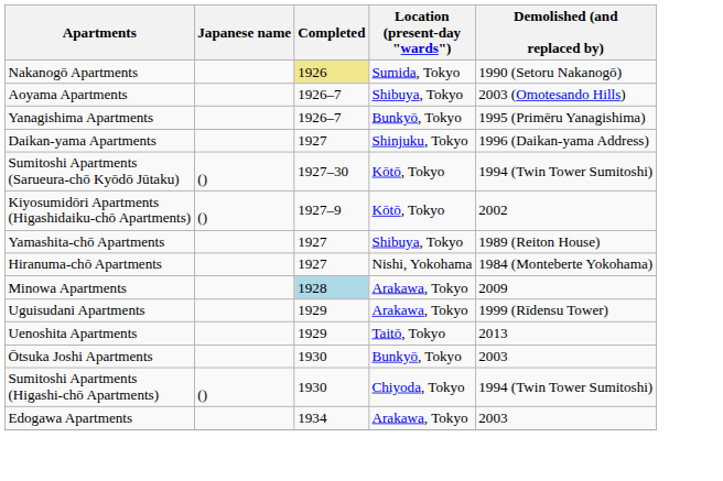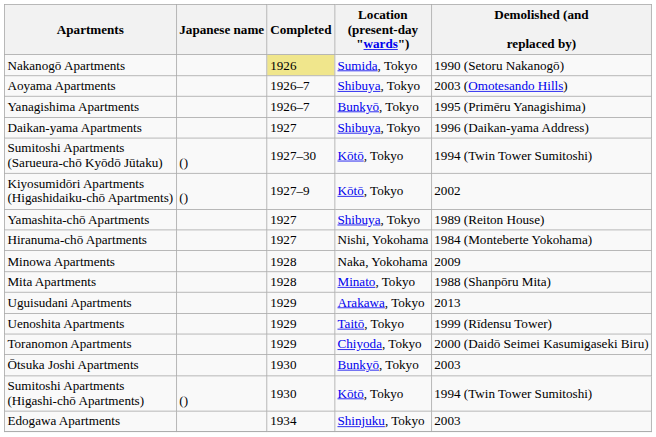 <table class="wikitable">
 <tr>
 <th>Apartments</th>
 <th>Japanese name</th>
 <th>Completed</th>
 <th>Location<br>(present-day<br>"<a href='#'>wards</a>")</th>
 <th>Demolished (and<br><br>replaced by)</th>
 </tr>
 <tr style="">
 <td>Nakanogō Apartments</td>
 <td></td>
 <td style="background: khaki;">1926</td>
 <td><a href='#'>Sumida</a>, Tokyo</td>
 <td>1990 (Setoru Nakanogō)</td>
 </tr>
 <tr>
 <td>Aoyama Apartments</td>
 <td></td>
 <td>1926–7</td>
 <td><a href='#'>Shibuya</a>, Tokyo</td>
 <td>2003 (<a href='#'>Omotesando Hills</a>)</td>
 </tr>
 <tr>
 <td>Yanagishima Apartments</td>
 <td></td>
 <td>1926–7</td>
 <td><a href='#'>Bunkyō</a>, Tokyo</td>
 <td>1995 (Primēru Yanagishima)</td>
 </tr>
 <tr>
 <td>Daikan-yama Apartments</td>
 <td></td>
 <td>1927</td>
-<td><a href='#'>Shinjuku</a>, Tokyo</td>
+<td><a href='#'>Shibuya</a>, Tokyo</td>
 <td>1996 (Daikan-yama Address)</td>
 </tr>
 <tr>
 <td>Sumitoshi Apartments<br>(Sarueura-chō Kyōdō Jūtaku)</td>
 <td><br>()</td>
 <td>1927–30</td>
 <td><a href='#'>Kōtō</a>, Tokyo</td>
 <td>1994 (Twin Tower Sumitoshi)</td>
 </tr>
 <tr>
 <td>Kiyosumidōri Apartments<br>(Higashidaiku-chō Apartments)</td>
 <td><br>()</td>
 <td>1927–9</td>
 <td><a href='#'>Kōtō</a>, Tokyo</td>
 <td>2002</td>
 </tr>
 <tr>
 <td>Yamashita-chō Apartments</td>
 <td></td>
 <td>1927</td>
 <td><a href='#'>Shibuya</a>, Tokyo</td>
 <td>1989 (Reiton House)</td>
 </tr>
 <tr>
 <td>Hiranuma-chō Apartments</td>
 <td></td>
 <td>1927</td>
 <td>Nishi, Yokohama</td>
 <td>1984 (Monteberte Yokohama)</td>
 </tr>
 <tr>
 <td>Minowa Apartments</td>
 <td></td>
-<td style="background: lightblue;">1928</td>
-<td><a href='#'>Arakawa</a>, Tokyo</td>
+<td>1928</td>
+<td>Naka, Yokohama</td>
 <td>2009</td>
+</tr>
+<tr>
+<td>Mita Apartments</td>
+<td></td>
+<td>1928</td>
+<td><a href='#'>Minato</a>, Tokyo</td>
+<td>1988 (Shanpōru Mita)</td>
 </tr>
 <tr>
 <td>Uguisudani Apartments</td>
 <td></td>
 <td>1929</td>
 <td><a href='#'>Arakawa</a>, Tokyo</td>
-<td>1999 (Rīdensu Tower)</td>
+<td>2013</td>
 </tr>
 <tr>
 <td>Uenoshita Apartments</td>
 <td></td>
 <td>1929</td>
 <td><a href='#'>Taitō</a>, Tokyo</td>
-<td>2013</td>
+<td>1999 (Rīdensu Tower)</td>
+</tr>
+<tr>
+<td>Toranomon Apartments</td>
+<td></td>
+<td>1929</td>
+<td><a href='#'>Chiyoda</a>, Tokyo</td>
+<td>2000 (Daidō Seimei Kasumigaseki Biru)</td>
 </tr>
 <tr>
 <td>Ōtsuka Joshi Apartments</td>
 <td></td>
 <td>1930</td>
 <td><a href='#'>Bunkyō</a>, Tokyo</td>
 <td>2003</td>
 </tr>
 <tr>
 <td>Sumitoshi Apartments<br>(Higashi-chō Apartments)</td>
 <td><br>()</td>
 <td>1930</td>
-<td><a href='#'>Chiyoda</a>, Tokyo</td>
+<td><a href='#'>Kōtō</a>, Tokyo</td>
 <td>1994 (Twin Tower Sumitoshi)</td>
 </tr>
 <tr>
 <td>Edogawa Apartments</td>
 <td></td>
 <td>1934</td>
-<td><a href='#'>Arakawa</a>, Tokyo</td>
+<td><a href='#'>Shinjuku</a>, Tokyo</td>
 <td>2003</td>
 </tr>
 <tr>
 </tr>
 </table>
